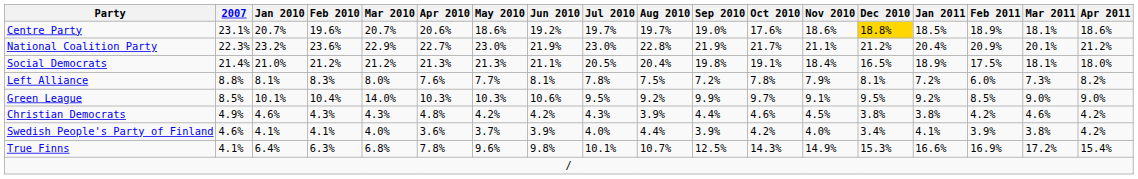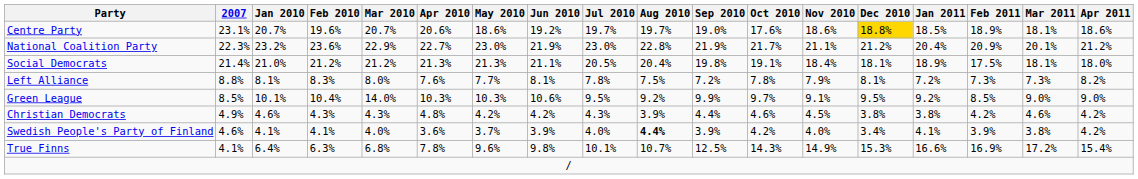 <table class="wikitable sortable">
 <tr>
 <th>Party</th>
 <th><a href='#'>2007</a></th>
 <th>Jan 2010</th>
 <th>Feb 2010</th>
 <th>Mar 2010</th>
 <th>Apr 2010</th>
 <th>May 2010</th>
 <th>Jun 2010</th>
 <th>Jul 2010</th>
 <th>Aug 2010</th>
 <th>Sep 2010</th>
 <th>Oct 2010</th>
 <th>Nov 2010</th>
 <th>Dec 2010</th>
 <th>Jan 2011</th>
 <th>Feb 2011</th>
 <th>Mar 2011</th>
 <th>Apr 2011</th>
 </tr>
 <tr>
 <td><a href='#'>Centre Party</a></td>
 <td>23.1%</td>
 <td>20.7%</td>
 <td>19.6%</td>
 <td>20.7%</td>
 <td>20.6%</td>
 <td>18.6%</td>
 <td>19.2%</td>
 <td>19.7%</td>
 <td>19.7%</td>
 <td>19.0%</td>
 <td>17.6%</td>
 <td>18.6%</td>
 <td style="background: gold;">18.8%</td>
 <td>18.5%</td>
 <td>18.9%</td>
 <td>18.1%</td>
 <td>18.6%</td>
 </tr>
 <tr>
 <td><a href='#'>National Coalition Party</a></td>
 <td>22.3%</td>
 <td>23.2%</td>
 <td>23.6%</td>
 <td>22.9%</td>
 <td>22.7%</td>
 <td>23.0%</td>
 <td>21.9%</td>
 <td>23.0%</td>
 <td>22.8%</td>
 <td>21.9%</td>
 <td>21.7%</td>
 <td>21.1%</td>
 <td>21.2%</td>
 <td>20.4%</td>
 <td>20.9%</td>
 <td>20.1%</td>
 <td>21.2%</td>
 </tr>
 <tr>
 <td><a href='#'>Social Democrats</a></td>
 <td>21.4%</td>
 <td>21.0%</td>
 <td>21.2%</td>
 <td>21.2%</td>
 <td>21.3%</td>
 <td>21.3%</td>
 <td>21.1%</td>
 <td>20.5%</td>
 <td>20.4%</td>
 <td>19.8%</td>
 <td>19.1%</td>
 <td>18.4%</td>
-<td>16.5%</td>
+<td>18.1%</td>
 <td>18.9%</td>
 <td>17.5%</td>
 <td>18.1%</td>
 <td>18.0%</td>
 </tr>
 <tr>
 <td><a href='#'>Left Alliance</a></td>
 <td>8.8%</td>
 <td>8.1%</td>
 <td>8.3%</td>
 <td>8.0%</td>
 <td>7.6%</td>
 <td>7.7%</td>
 <td>8.1%</td>
 <td>7.8%</td>
 <td>7.5%</td>
 <td>7.2%</td>
 <td>7.8%</td>
 <td>7.9%</td>
 <td>8.1%</td>
 <td>7.2%</td>
-<td>6.0%</td>
+<td>7.3%</td>
 <td>7.3%</td>
 <td>8.2%</td>
 </tr>
 <tr>
 <td><a href='#'>Green League</a></td>
 <td>8.5%</td>
 <td>10.1%</td>
 <td>10.4%</td>
 <td>14.0%</td>
 <td>10.3%</td>
 <td>10.3%</td>
 <td>10.6%</td>
 <td>9.5%</td>
 <td>9.2%</td>
 <td>9.9%</td>
 <td>9.7%</td>
 <td>9.1%</td>
 <td>9.5%</td>
 <td>9.2%</td>
 <td>8.5%</td>
 <td>9.0%</td>
 <td>9.0%</td>
 </tr>
 <tr>
 <td><a href='#'>Christian Democrats</a></td>
 <td>4.9%</td>
 <td>4.6%</td>
 <td>4.3%</td>
 <td>4.3%</td>
 <td>4.8%</td>
 <td>4.2%</td>
 <td>4.2%</td>
 <td>4.3%</td>
 <td>3.9%</td>
 <td>4.4%</td>
 <td>4.6%</td>
 <td>4.5%</td>
 <td>3.8%</td>
 <td>3.8%</td>
 <td>4.2%</td>
 <td>4.6%</td>
 <td>4.2%</td>
 </tr>
 <tr>
 <td><a href='#'>Swedish People's Party of Finland</a></td>
 <td>4.6%</td>
 <td>4.1%</td>
 <td>4.1%</td>
 <td>4.0%</td>
 <td>3.6%</td>
 <td>3.7%</td>
 <td>3.9%</td>
 <td>4.0%</td>
-<td>4.4%</td>
+<td><strong>4.4%</strong></td>
 <td>3.9%</td>
 <td>4.2%</td>
 <td>4.0%</td>
 <td>3.4%</td>
 <td>4.1%</td>
 <td>3.9%</td>
 <td>3.8%</td>
 <td>4.2%</td>
 </tr>
 <tr>
 <td><a href='#'>True Finns</a></td>
 <td>4.1%</td>
 <td>6.4%</td>
 <td>6.3%</td>
 <td>6.8%</td>
 <td>7.8%</td>
 <td>9.6%</td>
 <td>9.8%</td>
 <td>10.1%</td>
 <td>10.7%</td>
 <td>12.5%</td>
 <td>14.3%</td>
 <td>14.9%</td>
 <td>15.3%</td>
 <td>16.6%</td>
 <td>16.9%</td>
 <td>17.2%</td>
 <td>15.4%</td>
 </tr>
 <tr>
 <td colspan=18 style="text-align:center">/</td>
 </tr>
 </table>
